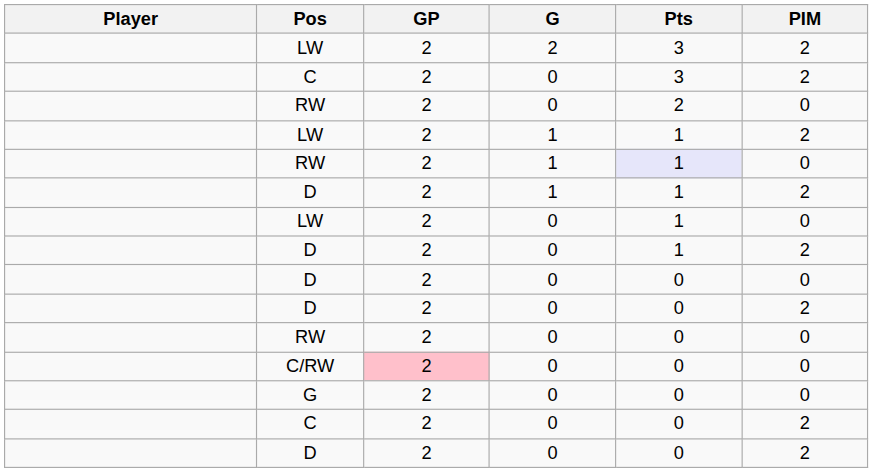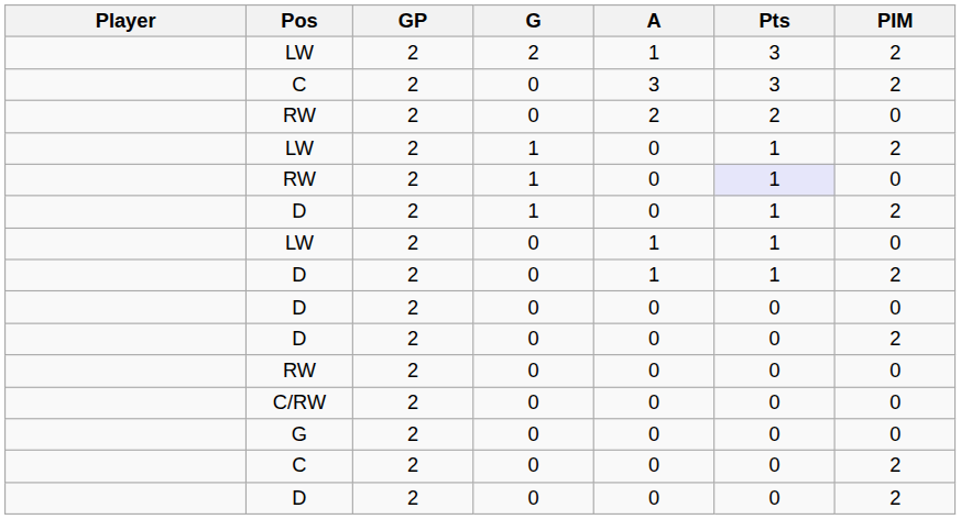 <table class="wikitable sortable" width="60%">
 <tr ALIGN="center">
 <th bgcolor="#DDDDFF" width="10%">Player</th>
 <th bgcolor="#DDDDFF" width="3%" title="Position">Pos</th>
 <th bgcolor="#DDDDFF" width="5%" title="Games played">GP</th>
 <th bgcolor="#DDDDFF" width="5%" title="Goals">G</th>
+<th bgcolor="#DDDDFF" width="5%" title="Assists">A</th>
 <th bgcolor="#DDDDFF" width="5%" title="Points">Pts</th>
 <th bgcolor="#DDDDFF" width="5%" title="Penalties in Minutes">PIM</th>
 </tr>
 <tr align="center">
 <td align="right"></td>
 <td>LW</td>
 <td>2</td>
 <td>2</td>
+<td>1</td>
 <td>3</td>
 <td>2</td>
 </tr>
 <tr align="center">
 <td align="right"></td>
 <td>C</td>
 <td>2</td>
 <td>0</td>
 <td>3</td>
+<td>3</td>
 <td>2</td>
 </tr>
 <tr align="center">
 <td align="right"></td>
 <td>RW</td>
 <td>2</td>
 <td>0</td>
 <td>2</td>
+<td>2</td>
 <td>0</td>
 </tr>
 <tr align="center">
 <td align="right"></td>
 <td>LW</td>
 <td>2</td>
 <td>1</td>
+<td>0</td>
 <td>1</td>
 <td>2</td>
 </tr>
 <tr align="center">
 <td align="right"></td>
 <td>RW</td>
 <td>2</td>
 <td>1</td>
+<td>0</td>
 <td style="background: lavender;">1</td>
 <td>0</td>
 </tr>
 <tr align="center">
 <td align="right"></td>
 <td>D</td>
 <td>2</td>
 <td>1</td>
+<td>0</td>
 <td>1</td>
 <td>2</td>
 </tr>
 <tr align="center">
 <td align="right"></td>
 <td>LW</td>
 <td>2</td>
 <td>0</td>
 <td>1</td>
+<td>1</td>
 <td>0</td>
 </tr>
 <tr align="center">
 <td align="right"></td>
 <td>D</td>
 <td>2</td>
 <td>0</td>
+<td>1</td>
 <td>1</td>
 <td>2</td>
 </tr>
 <tr align="center">
 <td align="right"></td>
 <td>D</td>
 <td>2</td>
 <td>0</td>
 <td>0</td>
 <td>0</td>
+<td>0</td>
 </tr>
 <tr align="center">
 <td align="right"></td>
 <td>D</td>
 <td>2</td>
+<td>0</td>
 <td>0</td>
 <td>0</td>
 <td>2</td>
 </tr>
 <tr align="center">
 <td align="right"></td>
 <td>RW</td>
 <td>2</td>
 <td>0</td>
 <td>0</td>
 <td>0</td>
+<td>0</td>
 </tr>
 <tr align="center">
 <td align="right"></td>
 <td>C/RW</td>
-<td style="background: pink;">2</td>
+<td>2</td>
+<td>0</td>
 <td>0</td>
 <td>0</td>
 <td>0</td>
 </tr>
 <tr align="center">
 <td align="right"></td>
 <td>G</td>
 <td>2</td>
 <td>0</td>
 <td>0</td>
 <td>0</td>
+<td>0</td>
 </tr>
 <tr align="center">
 <td align="right"></td>
 <td>C</td>
 <td>2</td>
+<td>0</td>
 <td>0</td>
 <td>0</td>
 <td>2</td>
 </tr>
 <tr align="center">
 <td align="right"></td>
 <td>D</td>
 <td>2</td>
 <td>0</td>
 <td>0</td>
+<td>0</td>
 <td>2</td>
 </tr>
 </table>
